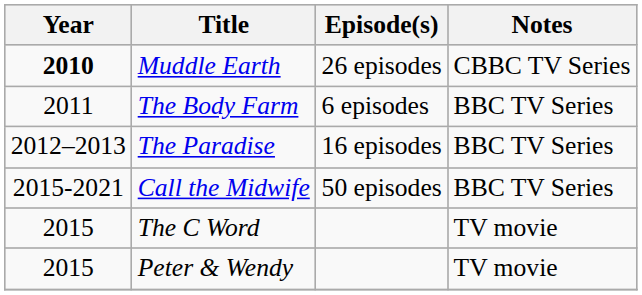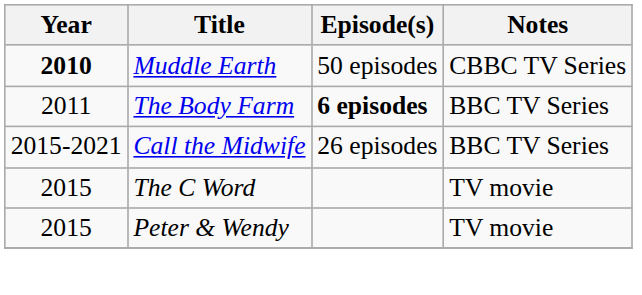 <table class="wikitable sortable">
 <tr>
 <th rowspan="1">Year</th>
 <th rowspan="1">Title</th>
 <th rowspan="1">Episode(s)</th>
 <th rowspan="1" class="unsortable">Notes</th>
 </tr>
 <tr align="center">
 <td align="center"><strong>2010</strong></td>
 <td align="left"><em><a href='#'>Muddle Earth</a></em></td>
-<td align="left">26 episodes</td>
+<td align="left">50 episodes</td>
 <td align="left">CBBC TV Series</td>
 </tr>
 <tr align="center">
 <td align="center">2011</td>
 <td align="left"><em><a href='#'>The Body Farm</a></em></td>
-<td align="left">6 episodes</td>
-<td align="left">BBC TV Series</td>
-</tr>
-<tr align="center" BBC TV Series>
-<td align="center">2012–2013</td>
-<td align="left"><em><a href='#'>The Paradise</a></em></td>
-<td align="left">16 episodes</td>
+<td align="left"><strong>6 episodes</strong></td>
 <td align="left">BBC TV Series</td>
 </tr>
 <tr align="center">
 <td align="center">2015-2021</td>
 <td align="left"><em><a href='#'>Call the Midwife</a></em></td>
-<td align="left">50 episodes</td>
+<td align="left">26 episodes</td>
 <td align="left">BBC TV Series</td>
 </tr>
 <tr align="center">
 <td align="center">2015</td>
 <td align="left"><em>The C Word</em></td>
 <td align="left"></td>
 <td align="left">TV movie</td>
 </tr>
 <tr align="center">
 <td align="center">2015</td>
 <td align="left"><em>Peter & Wendy</em></td>
 <td align="left"></td>
 <td align="left">TV movie</td>
 </tr>
 <tr align="center">
 </tr>
 </table>
